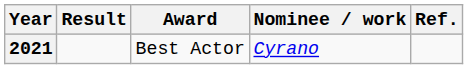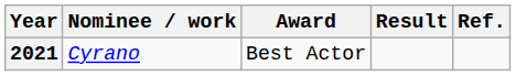 <table class="wikitable">
 <tr>
 <th>Year</th>
+<th>Nominee / work</th>
+<th>Award</th>
 <th>Result</th>
-<th>Award</th>
-<th>Nominee / work</th>
 <th><abbr>Ref.</abbr></th>
 </tr>
 <tr>
 <th>2021</th>
+<td><em><a href='#'>Cyrano</a></em></td>
+<td>Best Actor</td>
 <td></td>
-<td>Best Actor</td>
-<td><em><a href='#'>Cyrano</a></em></td>
 <td></td>
 </tr>
 </table>
